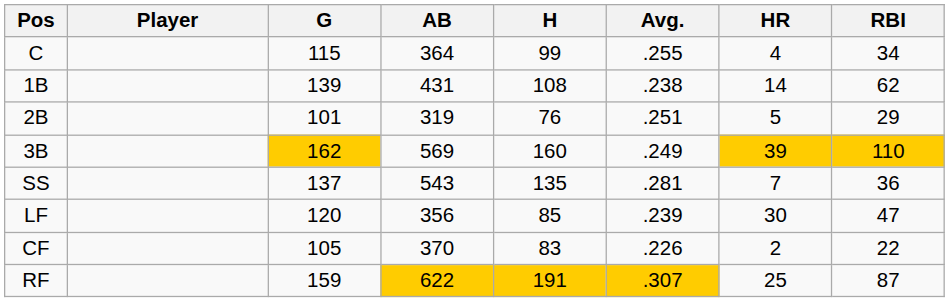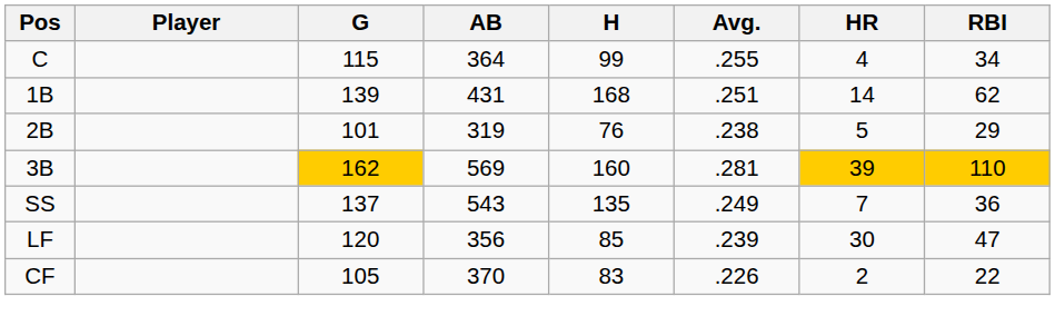 <table class="wikitable sortable">
 <tr>
 <th bgcolor="#DDDDFF" width="5%">Pos</th>
 <th bgcolor="#DDDDFF" width="16%">Player</th>
 <th bgcolor="#DDDDFF" width="9%">G</th>
 <th bgcolor="#DDDDFF" width="9%">AB</th>
 <th bgcolor="#DDDDFF" width="9%">H</th>
 <th bgcolor="#DDDDFF" width="9%">Avg.</th>
 <th bgcolor="#DDDDFF" width="9%">HR</th>
 <th bgcolor="#DDDDFF" width="9%">RBI</th>
 </tr>
 <tr align="center">
 <td>C</td>
 <td></td>
 <td>115</td>
 <td>364</td>
 <td>99</td>
 <td>.255</td>
 <td>4</td>
 <td>34</td>
 </tr>
 <tr align="center">
 <td>1B</td>
 <td></td>
 <td>139</td>
 <td>431</td>
-<td>108</td>
-<td>.238</td>
+<td>168</td>
+<td>.251</td>
 <td>14</td>
 <td>62</td>
 </tr>
 <tr align="center">
 <td>2B</td>
 <td></td>
 <td>101</td>
 <td>319</td>
 <td>76</td>
-<td>.251</td>
+<td>.238</td>
 <td>5</td>
 <td>29</td>
 </tr>
 <tr align="center">
 <td>3B</td>
 <td></td>
 <td bgcolor="#FFCC00">162</td>
 <td>569</td>
 <td>160</td>
-<td>.249</td>
+<td>.281</td>
 <td bgcolor="#FFCC00">39</td>
 <td bgcolor="#FFCC00">110</td>
 </tr>
 <tr align="center">
 <td>SS</td>
 <td></td>
 <td>137</td>
 <td>543</td>
 <td>135</td>
-<td>.281</td>
+<td>.249</td>
 <td>7</td>
 <td>36</td>
 </tr>
 <tr align="center">
 <td>LF</td>
 <td></td>
 <td>120</td>
 <td>356</td>
 <td>85</td>
 <td>.239</td>
 <td>30</td>
 <td>47</td>
 </tr>
 <tr align="center">
 <td>CF</td>
 <td></td>
 <td>105</td>
 <td>370</td>
 <td>83</td>
 <td>.226</td>
 <td>2</td>
 <td>22</td>
 </tr>
-<tr align="center">
-<td>RF</td>
-<td></td>
-<td>159</td>
-<td bgcolor="#FFCC00">622</td>
-<td bgcolor="#FFCC00">191</td>
-<td bgcolor="#FFCC00">.307</td>
-<td>25</td>
-<td>87</td>
-</tr>
 </table>
